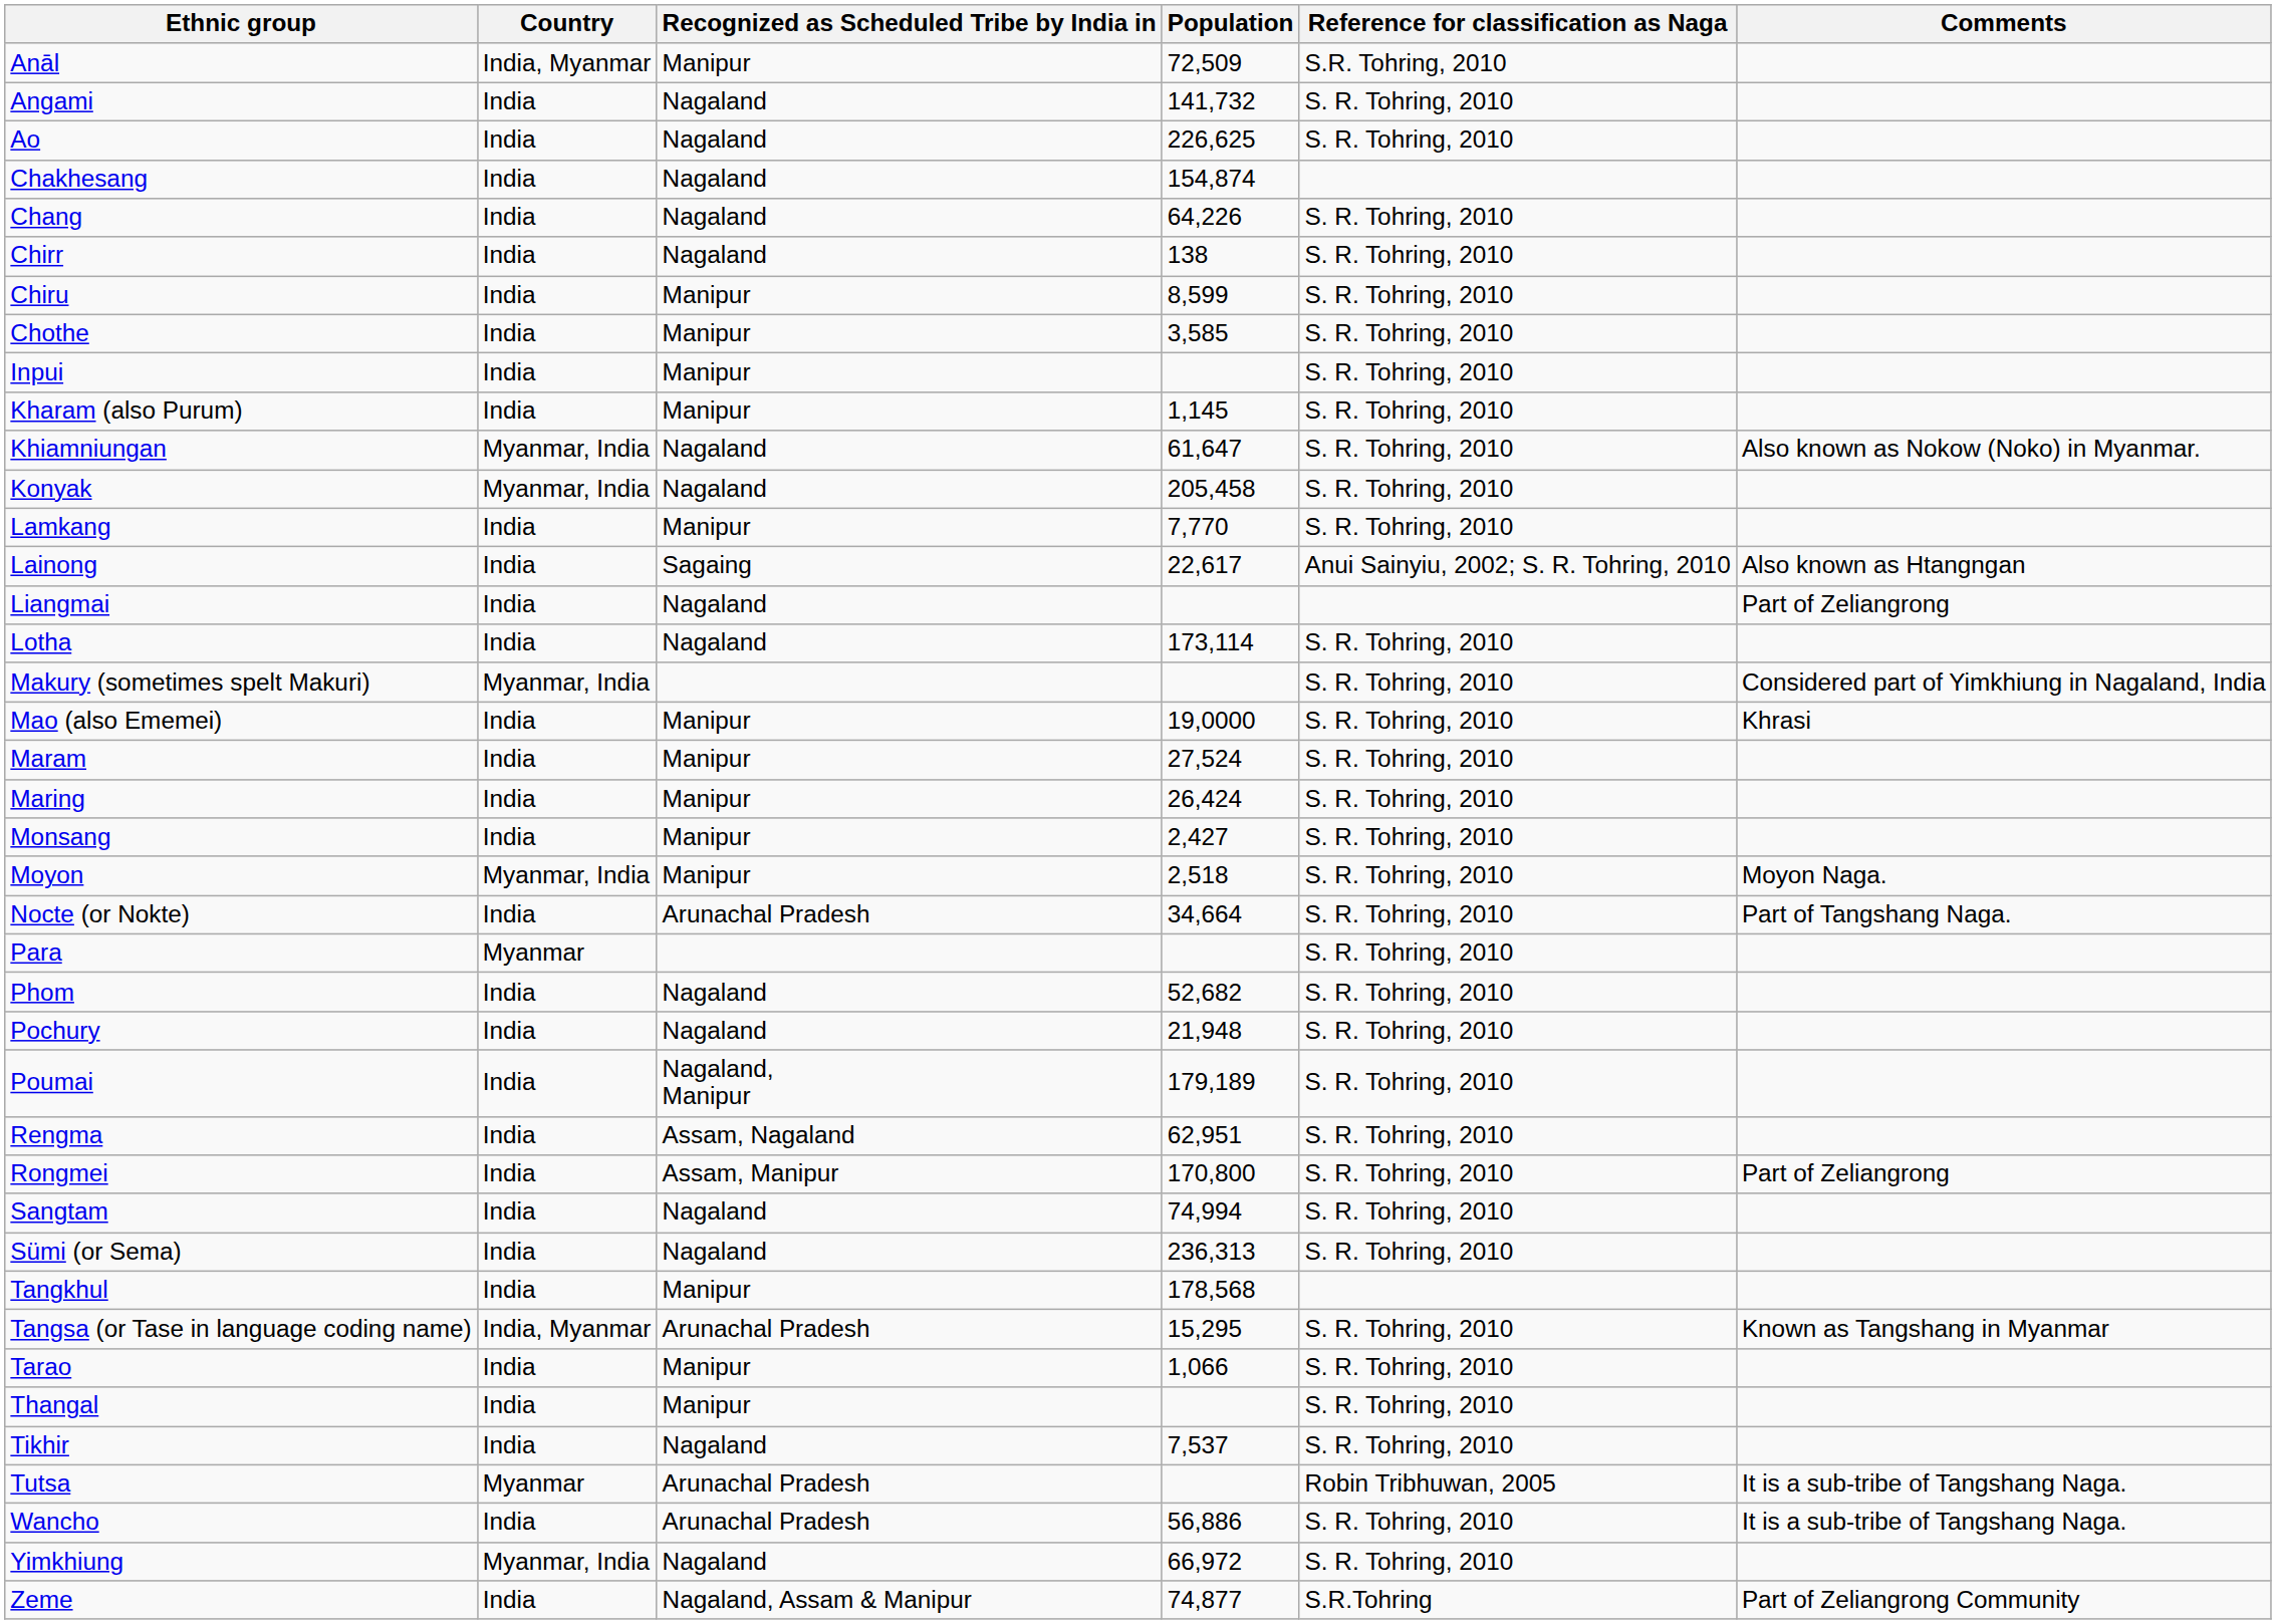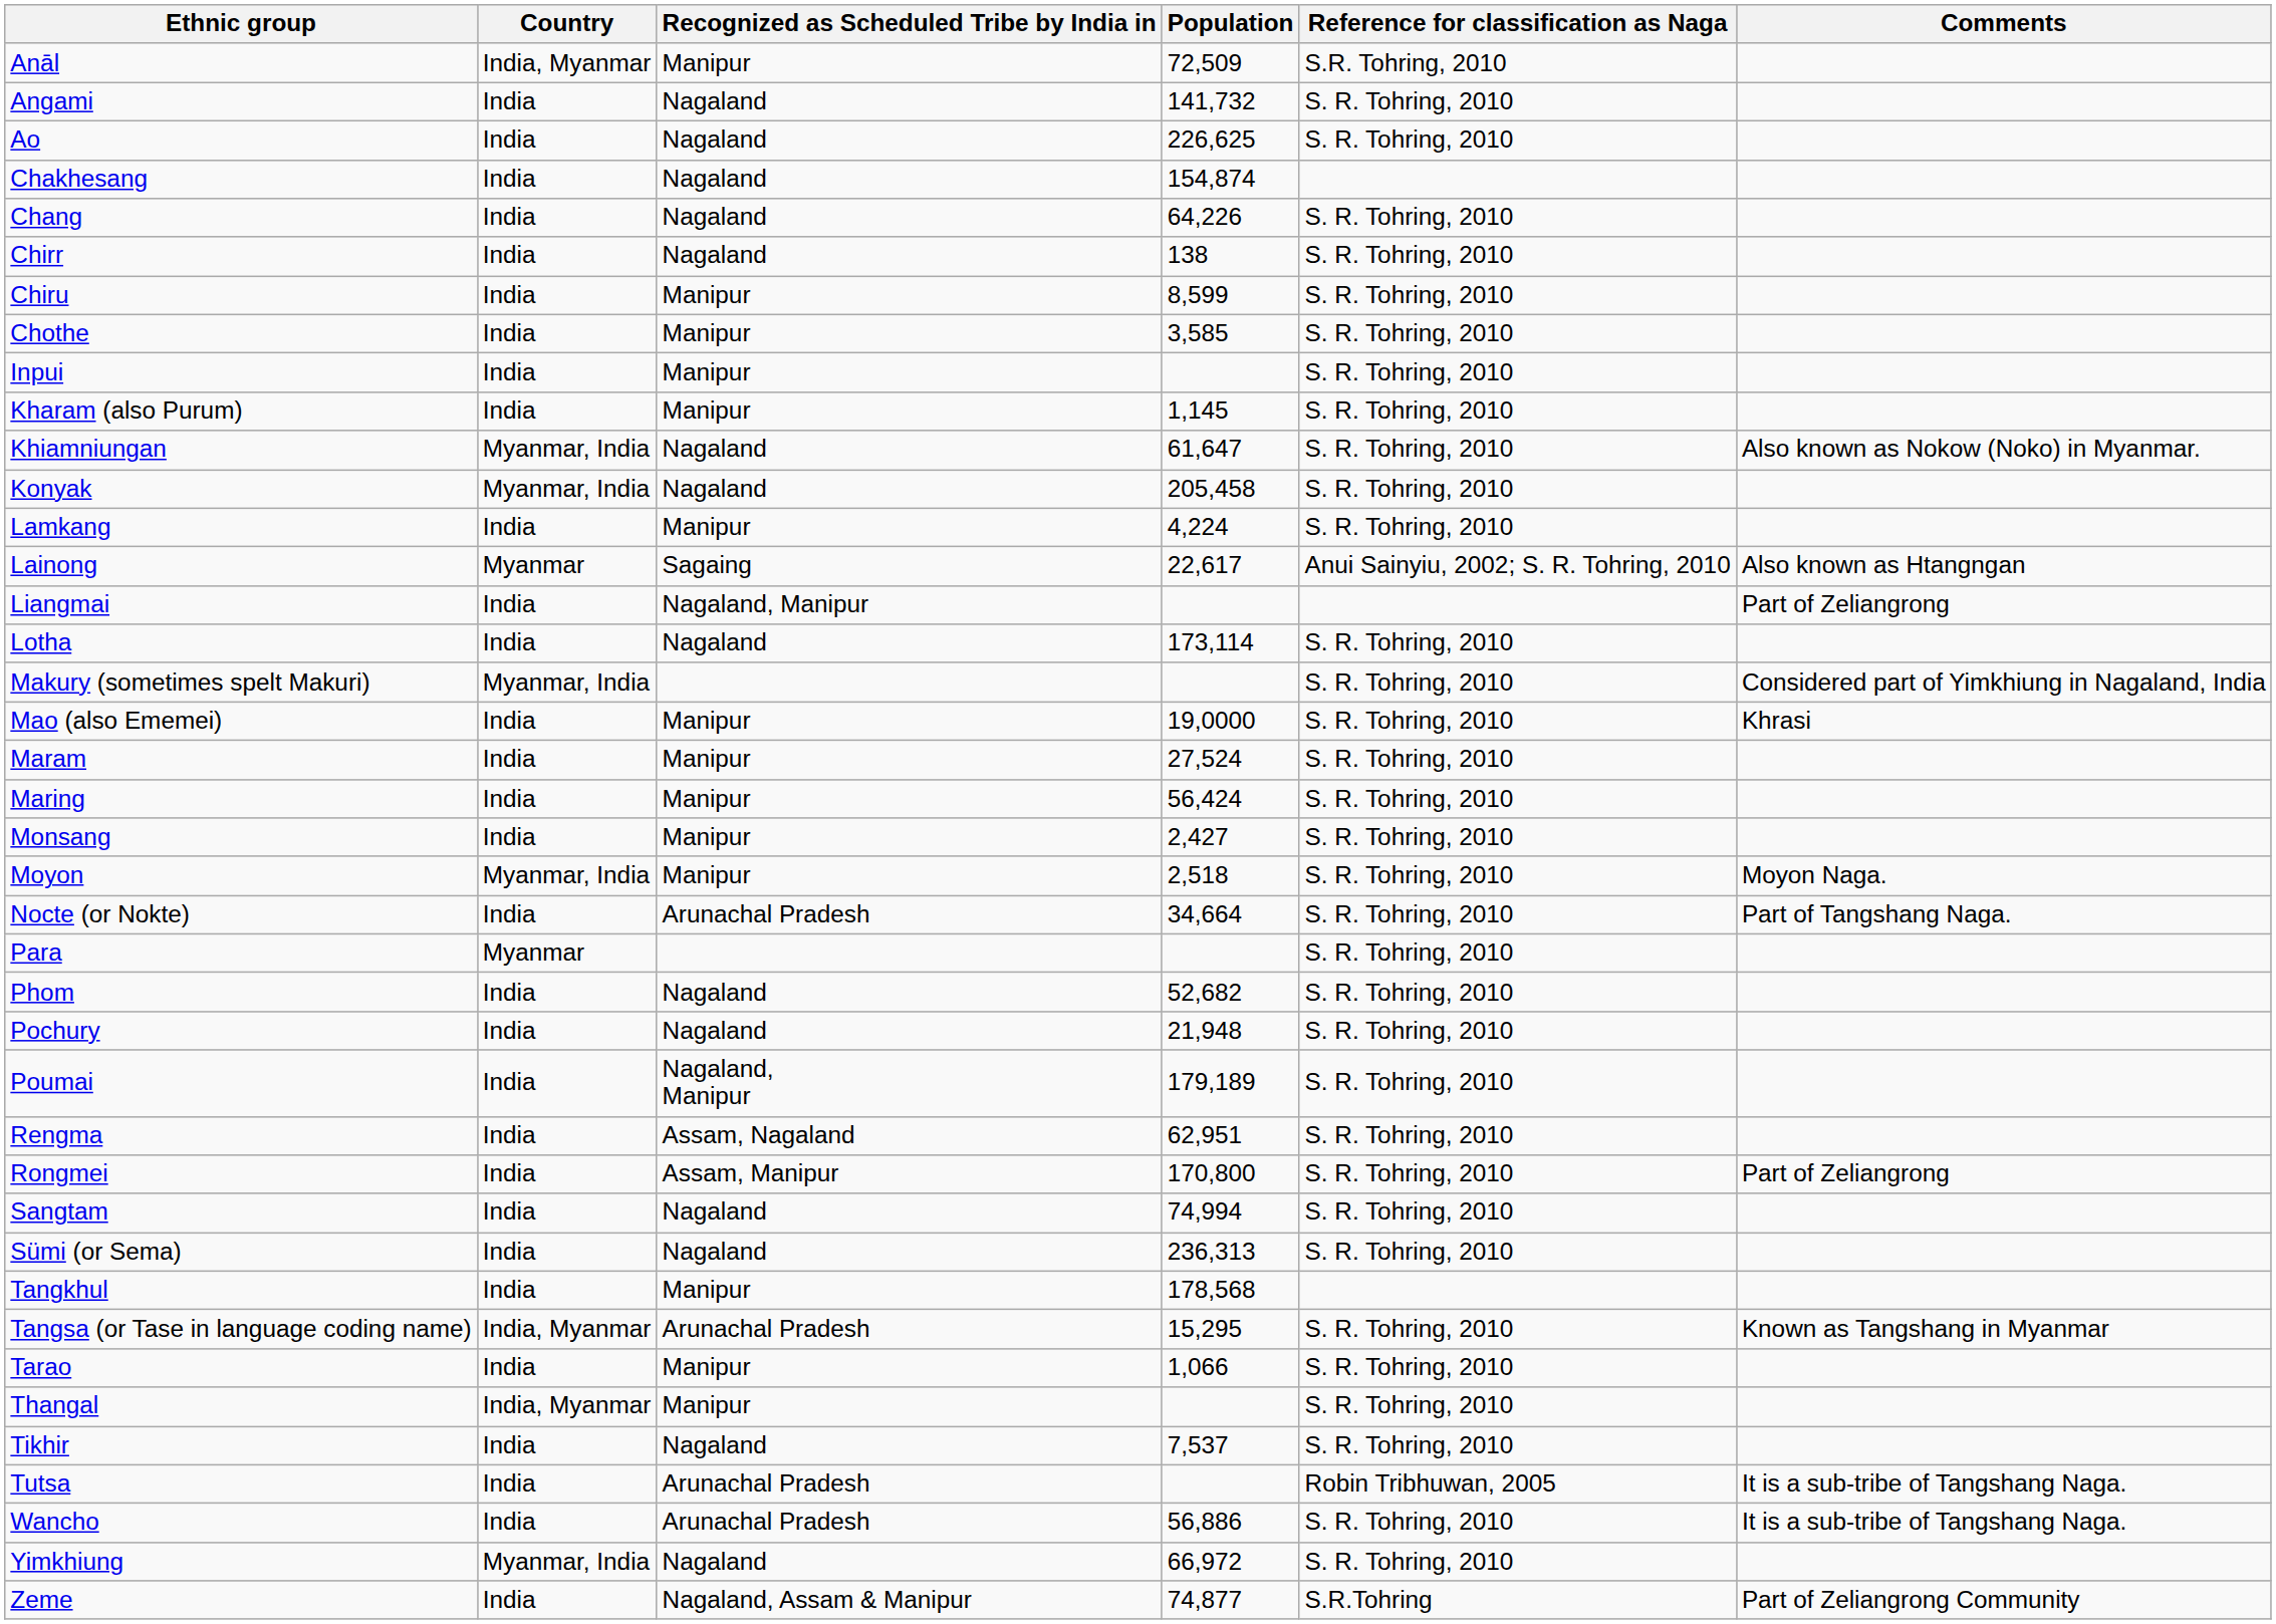 <table class="wikitable sortable">
 <tr>
 <th>Ethnic group</th>
 <th>Country</th>
 <th>Recognized as Scheduled Tribe by India in</th>
 <th>Population </th>
 <th>Reference for classification as Naga</th>
 <th>Comments</th>
 </tr>
 <tr>
 <td><a href='#'>Anāl</a></td>
 <td>India, Myanmar</td>
 <td>Manipur</td>
 <td>72,509</td>
 <td>S.R. Tohring, 2010</td>
 <td></td>
 </tr>
 <tr>
 <td><a href='#'>Angami</a></td>
 <td>India</td>
 <td>Nagaland</td>
 <td>141,732</td>
 <td>S. R. Tohring, 2010</td>
 <td></td>
 </tr>
 <tr>
 <td><a href='#'>Ao</a></td>
 <td>India</td>
 <td>Nagaland</td>
 <td>226,625</td>
 <td>S. R. Tohring, 2010</td>
 <td></td>
 </tr>
 <tr>
 <td><a href='#'>Chakhesang</a></td>
 <td>India</td>
 <td>Nagaland</td>
 <td>154,874</td>
 <td></td>
 <td></td>
 </tr>
 <tr>
 <td><a href='#'>Chang</a></td>
 <td>India</td>
 <td>Nagaland</td>
 <td>64,226</td>
 <td>S. R. Tohring, 2010</td>
 <td></td>
 </tr>
 <tr>
 <td><a href='#'>Chirr</a></td>
 <td>India</td>
 <td>Nagaland</td>
 <td>138</td>
 <td>S. R. Tohring, 2010</td>
 <td></td>
 </tr>
 <tr>
 <td><a href='#'>Chiru</a></td>
 <td>India</td>
 <td>Manipur</td>
 <td>8,599</td>
 <td>S. R. Tohring, 2010</td>
 <td></td>
 </tr>
 <tr>
 <td><a href='#'>Chothe</a></td>
 <td>India</td>
 <td>Manipur</td>
 <td>3,585</td>
 <td>S. R. Tohring, 2010</td>
 <td></td>
 </tr>
 <tr>
 <td><a href='#'>Inpui</a></td>
 <td>India</td>
 <td>Manipur</td>
 <td></td>
 <td>S. R. Tohring, 2010</td>
 <td></td>
 </tr>
 <tr>
 <td><a href='#'>Kharam</a> (also Purum)</td>
 <td>India</td>
 <td>Manipur</td>
 <td>1,145</td>
 <td>S. R. Tohring, 2010</td>
 <td></td>
 </tr>
 <tr>
 <td><a href='#'>Khiamniungan</a></td>
 <td>Myanmar, India</td>
 <td>Nagaland</td>
 <td>61,647</td>
 <td>S. R. Tohring, 2010</td>
 <td>Also known as Nokow (Noko) in Myanmar.</td>
 </tr>
 <tr>
 <td><a href='#'>Konyak</a></td>
 <td>Myanmar, India</td>
 <td>Nagaland</td>
 <td>205,458</td>
 <td>S. R. Tohring, 2010</td>
 <td></td>
 </tr>
 <tr>
 <td><a href='#'>Lamkang</a></td>
 <td>India</td>
 <td>Manipur</td>
-<td>7,770</td>
+<td>4,224</td>
 <td>S. R. Tohring, 2010</td>
 <td></td>
 </tr>
 <tr>
 <td><a href='#'>Lainong</a></td>
-<td>India</td>
+<td>Myanmar</td>
 <td>Sagaing</td>
 <td>22,617</td>
 <td>Anui Sainyiu, 2002; S. R. Tohring, 2010</td>
 <td>Also known as Htangngan</td>
 </tr>
 <tr>
 <td><a href='#'>Liangmai</a></td>
 <td>India</td>
-<td>Nagaland</td>
+<td>Nagaland, Manipur</td>
 <td></td>
 <td></td>
 <td>Part of Zeliangrong</td>
 </tr>
 <tr>
 <td><a href='#'>Lotha</a></td>
 <td>India</td>
 <td>Nagaland</td>
 <td>173,114</td>
 <td>S. R. Tohring, 2010</td>
 <td></td>
 </tr>
 <tr>
 <td><a href='#'>Makury</a> (sometimes spelt Makuri)</td>
 <td>Myanmar, India</td>
 <td></td>
 <td></td>
 <td>S. R. Tohring, 2010</td>
 <td>Considered part of Yimkhiung in Nagaland, India</td>
 </tr>
 <tr>
 <td><a href='#'>Mao</a> (also Ememei)</td>
 <td>India</td>
 <td>Manipur</td>
 <td>19,0000</td>
 <td>S. R. Tohring, 2010</td>
 <td Together with [Ekhramei>Khrasi</td>
 </tr>
 <tr>
 <td><a href='#'>Maram</a></td>
 <td>India</td>
 <td>Manipur</td>
 <td>27,524</td>
 <td>S. R. Tohring, 2010</td>
 <td></td>
 </tr>
 <tr>
 <td><a href='#'>Maring</a></td>
 <td>India</td>
 <td>Manipur</td>
-<td>26,424</td>
+<td>56,424</td>
 <td>S. R. Tohring, 2010</td>
 <td></td>
 </tr>
 <tr>
 <td><a href='#'>Monsang</a></td>
 <td>India</td>
 <td>Manipur</td>
 <td>2,427</td>
 <td>S. R. Tohring, 2010</td>
 <td></td>
 </tr>
 <tr>
 <td><a href='#'>Moyon</a></td>
 <td>Myanmar, India</td>
 <td>Manipur</td>
 <td>2,518</td>
 <td>S. R. Tohring, 2010</td>
 <td>Moyon Naga.</td>
 </tr>
 <tr>
 <td><a href='#'>Nocte</a> (or Nokte)</td>
 <td>India</td>
 <td>Arunachal Pradesh</td>
 <td>34,664</td>
 <td>S. R. Tohring, 2010</td>
 <td>Part of Tangshang Naga.</td>
 </tr>
 <tr>
 <td><a href='#'>Para</a></td>
 <td>Myanmar</td>
 <td></td>
 <td></td>
 <td>S. R. Tohring, 2010</td>
 <td></td>
 </tr>
 <tr>
 <td><a href='#'>Phom</a></td>
 <td>India</td>
 <td>Nagaland</td>
 <td>52,682</td>
 <td>S. R. Tohring, 2010</td>
 <td></td>
 </tr>
 <tr>
 <td><a href='#'>Pochury</a></td>
 <td>India</td>
 <td>Nagaland</td>
 <td>21,948</td>
 <td>S. R. Tohring, 2010</td>
 <td></td>
 </tr>
 <tr>
 <td><a href='#'>Poumai</a></td>
 <td>India</td>
 <td>Nagaland,<br>Manipur</td>
 <td>179,189</td>
 <td>S. R. Tohring, 2010</td>
 <td></td>
 </tr>
 <tr>
 <td><a href='#'>Rengma</a></td>
 <td>India</td>
 <td>Assam, Nagaland</td>
 <td>62,951</td>
 <td>S. R. Tohring, 2010</td>
 <td></td>
 </tr>
 <tr>
 <td><a href='#'>Rongmei</a></td>
 <td>India</td>
 <td>Assam, Manipur</td>
 <td>170,800</td>
 <td>S. R. Tohring, 2010</td>
 <td>Part of Zeliangrong</td>
 </tr>
 <tr>
 <td><a href='#'>Sangtam</a></td>
 <td>India</td>
 <td>Nagaland</td>
 <td>74,994</td>
 <td>S. R. Tohring, 2010</td>
 <td></td>
 </tr>
 <tr>
 <td><a href='#'>Sümi</a> (or Sema)</td>
 <td>India</td>
 <td>Nagaland</td>
 <td>236,313</td>
 <td>S. R. Tohring, 2010</td>
 <td></td>
 </tr>
 <tr>
 <td><a href='#'>Tangkhul</a></td>
 <td>India</td>
 <td>Manipur</td>
 <td>178,568</td>
 <td></td>
 <td></td>
 </tr>
 <tr>
 <td><a href='#'>Tangsa</a> (or Tase in language coding name)</td>
 <td>India, Myanmar</td>
 <td>Arunachal Pradesh</td>
 <td>15,295</td>
 <td>S. R. Tohring, 2010</td>
 <td>Known as Tangshang in Myanmar</td>
 </tr>
 <tr>
 <td><a href='#'>Tarao</a></td>
 <td>India</td>
 <td>Manipur</td>
 <td>1,066</td>
 <td>S. R. Tohring, 2010</td>
 <td></td>
 </tr>
 <tr>
 <td><a href='#'>Thangal</a></td>
-<td>India</td>
+<td>India, Myanmar</td>
 <td>Manipur</td>
 <td></td>
 <td>S. R. Tohring, 2010</td>
 <td></td>
 </tr>
 <tr>
 <td><a href='#'>Tikhir</a></td>
 <td>India</td>
 <td>Nagaland</td>
 <td>7,537</td>
 <td>S. R. Tohring, 2010</td>
 <td></td>
 </tr>
 <tr>
 <td><a href='#'>Tutsa</a></td>
-<td>Myanmar</td>
+<td>India</td>
 <td>Arunachal Pradesh</td>
 <td></td>
 <td>Robin Tribhuwan, 2005</td>
 <td>It is a sub-tribe of Tangshang Naga.</td>
 </tr>
 <tr>
 <td><a href='#'>Wancho</a></td>
 <td>India</td>
 <td>Arunachal Pradesh</td>
 <td>56,886</td>
 <td>S. R. Tohring, 2010</td>
 <td>It is a sub-tribe of Tangshang Naga.</td>
 </tr>
 <tr>
 <td><a href='#'>Yimkhiung</a></td>
 <td>Myanmar, India</td>
 <td>Nagaland</td>
 <td>66,972</td>
 <td>S. R. Tohring, 2010</td>
 <td></td>
 </tr>
 <tr>
 <td><a href='#'>Zeme</a></td>
 <td>India</td>
 <td>Nagaland, Assam & Manipur</td>
 <td>74,877</td>
 <td>S.R.Tohring</td>
 <td>Part of Zeliangrong Community</td>
 </tr>
 </table>
